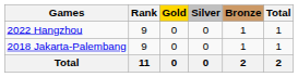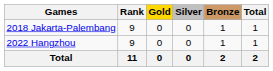 <table class="wikitable sortable" style="text-align:center">
 <tr>
 <th>Games</th>
 <th>Rank</th>
 <th style="background-color:gold;">Gold</th>
 <th style="background-color:silver;">Silver</th>
 <th style="background-color:#c96;">Bronze</th>
 <th>Total</th>
 </tr>
 <tr>
-<td align=left><a href='#'>2022 Hangzhou</a></td>
+<td align=left><a href='#'>2018 Jakarta-Palembang</a></td>
 <td>9</td>
 <td>0</td>
 <td>0</td>
 <td>1</td>
 <td>1</td>
 </tr>
 <tr>
-<td align=left><a href='#'>2018 Jakarta-Palembang</a></td>
+<td align=left><a href='#'>2022 Hangzhou</a></td>
 <td>9</td>
 <td>0</td>
 <td>0</td>
 <td>1</td>
 <td>1</td>
 </tr>
 <tr>
 <th>Total</th>
 <th>11</th>
 <th>0</th>
 <th>0</th>
 <th>2</th>
 <th>2</th>
 </tr>
 </table>
